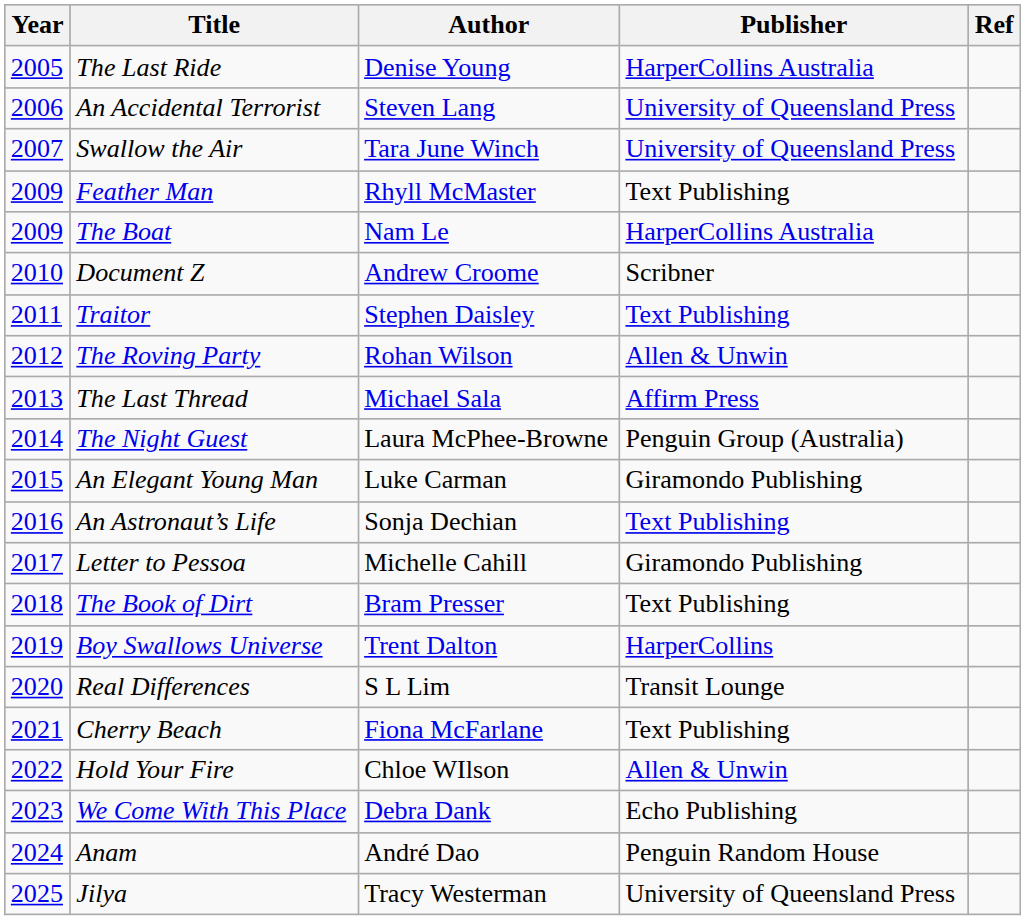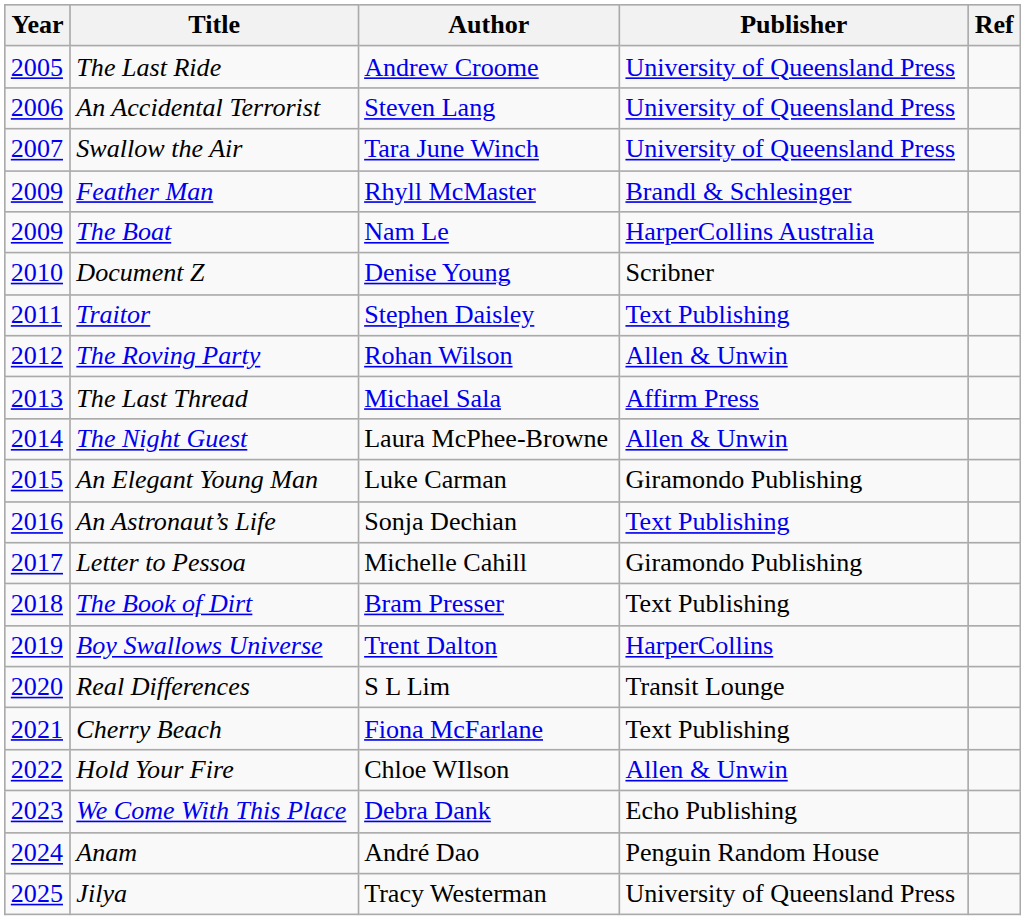 <table class="wikitable" width="100%">
 <tr>
 <th>Year</th>
 <th>Title</th>
 <th>Author</th>
 <th>Publisher</th>
 <th>Ref</th>
 </tr>
 <tr>
 <td><a href='#'>2005</a></td>
 <td><em>The Last Ride</em></td>
-<td><a href='#'>Denise Young</a></td>
-<td><a href='#'>HarperCollins Australia</a></td>
+<td><a href='#'>Andrew Croome</a></td>
+<td><a href='#'>University of Queensland Press</a></td>
 <td></td>
 </tr>
 <tr>
 <td><a href='#'>2006</a></td>
 <td><em>An Accidental Terrorist</em></td>
 <td><a href='#'>Steven Lang</a></td>
 <td><a href='#'>University of Queensland Press</a></td>
 <td></td>
 </tr>
 <tr>
 <td><a href='#'>2007</a></td>
 <td><em>Swallow the Air</em></td>
 <td><a href='#'>Tara June Winch</a></td>
 <td><a href='#'>University of Queensland Press</a></td>
 <td></td>
 </tr>
 <tr>
 <td><a href='#'>2009</a></td>
 <td><em><a href='#'>Feather Man</a></em></td>
 <td><a href='#'>Rhyll McMaster</a></td>
-<td>Text Publishing</td>
+<td><a href='#'>Brandl & Schlesinger</a></td>
 <td></td>
 </tr>
 <tr>
 <td><a href='#'>2009</a></td>
 <td><em><a href='#'>The Boat</a></em></td>
 <td><a href='#'>Nam Le</a></td>
 <td><a href='#'>HarperCollins Australia</a></td>
 <td></td>
 </tr>
 <tr>
 <td><a href='#'>2010</a></td>
 <td><em>Document Z</em></td>
-<td><a href='#'>Andrew Croome</a></td>
+<td><a href='#'>Denise Young</a></td>
 <td>Scribner</td>
 <td></td>
 </tr>
 <tr>
 <td><a href='#'>2011</a></td>
 <td><em><a href='#'>Traitor</a></em></td>
 <td><a href='#'>Stephen Daisley</a></td>
 <td><a href='#'>Text Publishing</a></td>
 </tr>
 <tr>
 <td><a href='#'>2012</a></td>
 <td><em><a href='#'>The Roving Party</a></em></td>
 <td><a href='#'>Rohan Wilson</a></td>
 <td><a href='#'>Allen & Unwin</a></td>
 <td></td>
 </tr>
 <tr>
 <td><a href='#'>2013</a></td>
 <td><em>The Last Thread</em></td>
 <td><a href='#'>Michael Sala</a></td>
 <td><a href='#'>Affirm Press</a></td>
 <td></td>
 </tr>
 <tr>
 <td><a href='#'>2014</a></td>
 <td><em><a href='#'>The Night Guest</a></em></td>
 <td>Laura McPhee-Browne</td>
-<td>Penguin Group (Australia)</td>
+<td><a href='#'>Allen & Unwin</a></td>
 <td></td>
 </tr>
 <tr>
 <td><a href='#'>2015</a></td>
 <td><em>An Elegant Young Man</em></td>
 <td>Luke Carman</td>
 <td>Giramondo Publishing</td>
 <td></td>
 </tr>
 <tr>
 <td><a href='#'>2016</a></td>
 <td><em>An Astronaut’s Life</em></td>
 <td>Sonja Dechian</td>
 <td><a href='#'>Text Publishing</a></td>
 <td></td>
 </tr>
 <tr>
 <td><a href='#'>2017</a></td>
 <td><em>Letter to Pessoa</em></td>
 <td>Michelle Cahill</td>
 <td>Giramondo Publishing</td>
 <td></td>
 </tr>
 <tr>
 <td><a href='#'>2018</a></td>
 <td><em><a href='#'>The Book of Dirt</a></em></td>
 <td><a href='#'>Bram Presser</a></td>
 <td>Text Publishing</td>
 <td></td>
 </tr>
 <tr>
 <td><a href='#'>2019</a></td>
 <td><em><a href='#'>Boy Swallows Universe</a></em></td>
 <td><a href='#'>Trent Dalton</a></td>
 <td><a href='#'>HarperCollins</a></td>
 <td></td>
 </tr>
 <tr>
 <td><a href='#'>2020</a></td>
 <td><em>Real Differences</em></td>
 <td>S L Lim</td>
 <td>Transit Lounge</td>
 <td></td>
 </tr>
 <tr>
 <td><a href='#'>2021</a></td>
 <td><em>Cherry Beach</em></td>
 <td><a href='#'>Fiona McFarlane</a></td>
 <td>Text Publishing</td>
 <td></td>
 </tr>
 <tr>
 <td><a href='#'>2022</a></td>
 <td><em>Hold Your Fire</em></td>
 <td>Chloe WIlson</td>
 <td><a href='#'>Allen & Unwin</a></td>
 <td></td>
 </tr>
 <tr>
 <td><a href='#'>2023</a></td>
 <td><em><a href='#'>We Come With This Place</a></em></td>
 <td><a href='#'>Debra Dank</a></td>
 <td>Echo Publishing</td>
 <td></td>
 </tr>
 <tr>
 <td><a href='#'>2024</a></td>
 <td><em>Anam</em></td>
 <td>André Dao</td>
 <td>Penguin Random House</td>
 <td></td>
 </tr>
 <tr>
 <td><a href='#'>2025</a></td>
 <td><em>Jilya</em></td>
 <td>Tracy Westerman</td>
 <td>University of Queensland Press</td>
 <td></td>
 </tr>
 </table>
